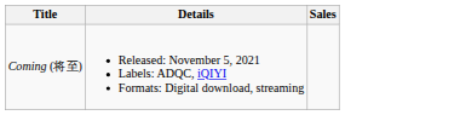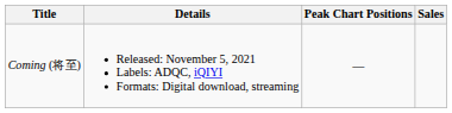 <table class="wikitable">
 <tr>
 <th>Title</th>
 <th>Details</th>
+<th>Peak Chart Positions</th>
 <th>Sales</th>
 </tr>
 <tr>
 <td><em>Coming</em> (将至)</td>
 <td><br><ul><li>Released: November 5, 2021</li><li>Labels: ADQC, <a href='#'>iQIYI</a></li><li>Formats: Digital download, streaming</li></ul></td>
+<td style="text-align:center">—</td>
 <td></td>
 </tr>
 </table>
